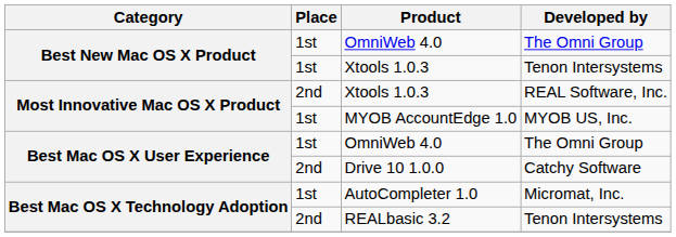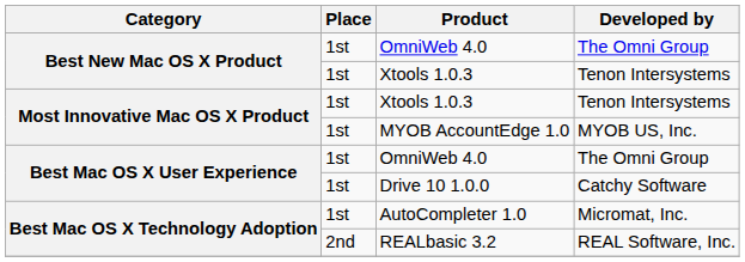 <table class="wikitable">
 <tr>
 <th>Category</th>
 <th>Place</th>
 <th>Product</th>
 <th>Developed by</th>
 </tr>
 <tr>
 <th rowspan="2">Best New Mac OS X Product</th>
 <td>1st</td>
 <td><a href='#'>OmniWeb</a> 4.0</td>
 <td><a href='#'>The Omni Group</a></td>
 </tr>
 <tr>
 <td>1st</td>
 <td>Xtools 1.0.3</td>
 <td>Tenon Intersystems</td>
 </tr>
 <tr>
 <th rowspan="2">Most Innovative Mac OS X Product</th>
-<td>2nd</td>
+<td>1st</td>
 <td>Xtools 1.0.3</td>
-<td>REAL Software, Inc.</td>
+<td>Tenon Intersystems</td>
 </tr>
 <tr>
 <td>1st</td>
 <td>MYOB AccountEdge 1.0</td>
 <td>MYOB US, Inc.</td>
 </tr>
 <tr>
 <th rowspan="2">Best Mac OS X User Experience</th>
 <td>1st</td>
 <td>OmniWeb 4.0</td>
 <td>The Omni Group</td>
 </tr>
 <tr>
-<td>2nd</td>
+<td>1st</td>
 <td>Drive 10 1.0.0</td>
 <td>Catchy Software</td>
 </tr>
 <tr>
 <th rowspan="2">Best Mac OS X Technology Adoption</th>
 <td>1st</td>
 <td>AutoCompleter 1.0</td>
 <td>Micromat, Inc.</td>
 </tr>
 <tr>
 <td>2nd</td>
 <td>REALbasic 3.2</td>
-<td>Tenon Intersystems</td>
+<td>REAL Software, Inc.</td>
 </tr>
 <tr>
 </tr>
 </table>
